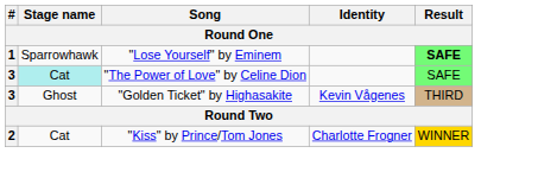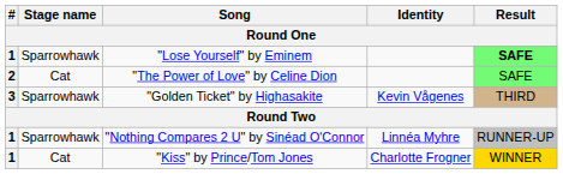 <table class="wikitable plainrowheaders" style="text-align: center;">
 <tr>
 <th>#</th>
 <th>Stage name</th>
 <th>Song</th>
 <th>Identity</th>
 <th>Result</th>
 </tr>
 <tr>
 <th colspan="5">Round One</th>
 </tr>
 <tr>
 <th>1</th>
 <td>Sparrowhawk</td>
 <td>"<a href='#'>Lose Yourself</a>" by <a href='#'>Eminem</a></td>
 <td></td>
 <td bgcolor="#73FB76"><strong>SAFE</strong></td>
 </tr>
 <tr>
-<th>3</th>
-<td style="background: paleturquoise;">Cat</td>
+<th>2</th>
+<td>Cat</td>
 <td>"<a href='#'>The Power of Love</a>" by <a href='#'>Celine Dion</a></td>
 <td></td>
 <td bgcolor="#73FB76">SAFE</td>
 </tr>
 <tr>
 <th>3</th>
-<td>Ghost</td>
+<td>Sparrowhawk</td>
 <td>"Golden Ticket" by <a href='#'>Highasakite</a></td>
 <td><a href='#'>Kevin Vågenes</a></td>
 <td bgcolor=tan>THIRD</td>
 </tr>
 <tr>
 <th colspan="5">Round Two</th>
 </tr>
 <tr>
-<th>2</th>
+<th>1</th>
+<td>Sparrowhawk</td>
+<td>"<a href='#'>Nothing Compares 2 U</a>" by <a href='#'>Sinéad O'Connor</a></td>
+<td><a href='#'>Linnéa Myhre</a></td>
+<td bgcolor=silver>RUNNER-UP</td>
+</tr>
+<tr>
+<th>1</th>
 <td>Cat</td>
 <td>"<a href='#'>Kiss</a>" by <a href='#'>Prince</a>/<a href='#'>Tom Jones</a></td>
 <td><a href='#'>Charlotte Frogner</a></td>
 <td bgcolor=gold>WINNER</td>
 </tr>
 </table>
